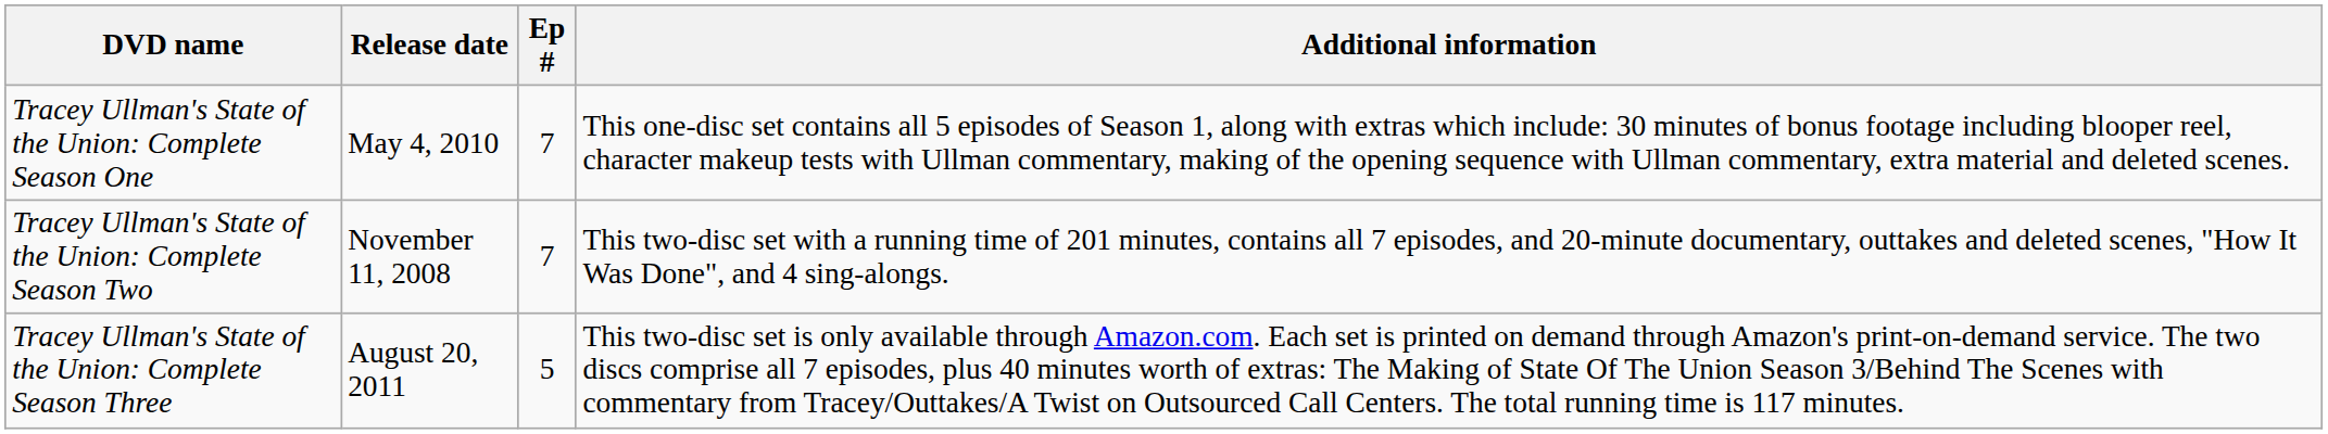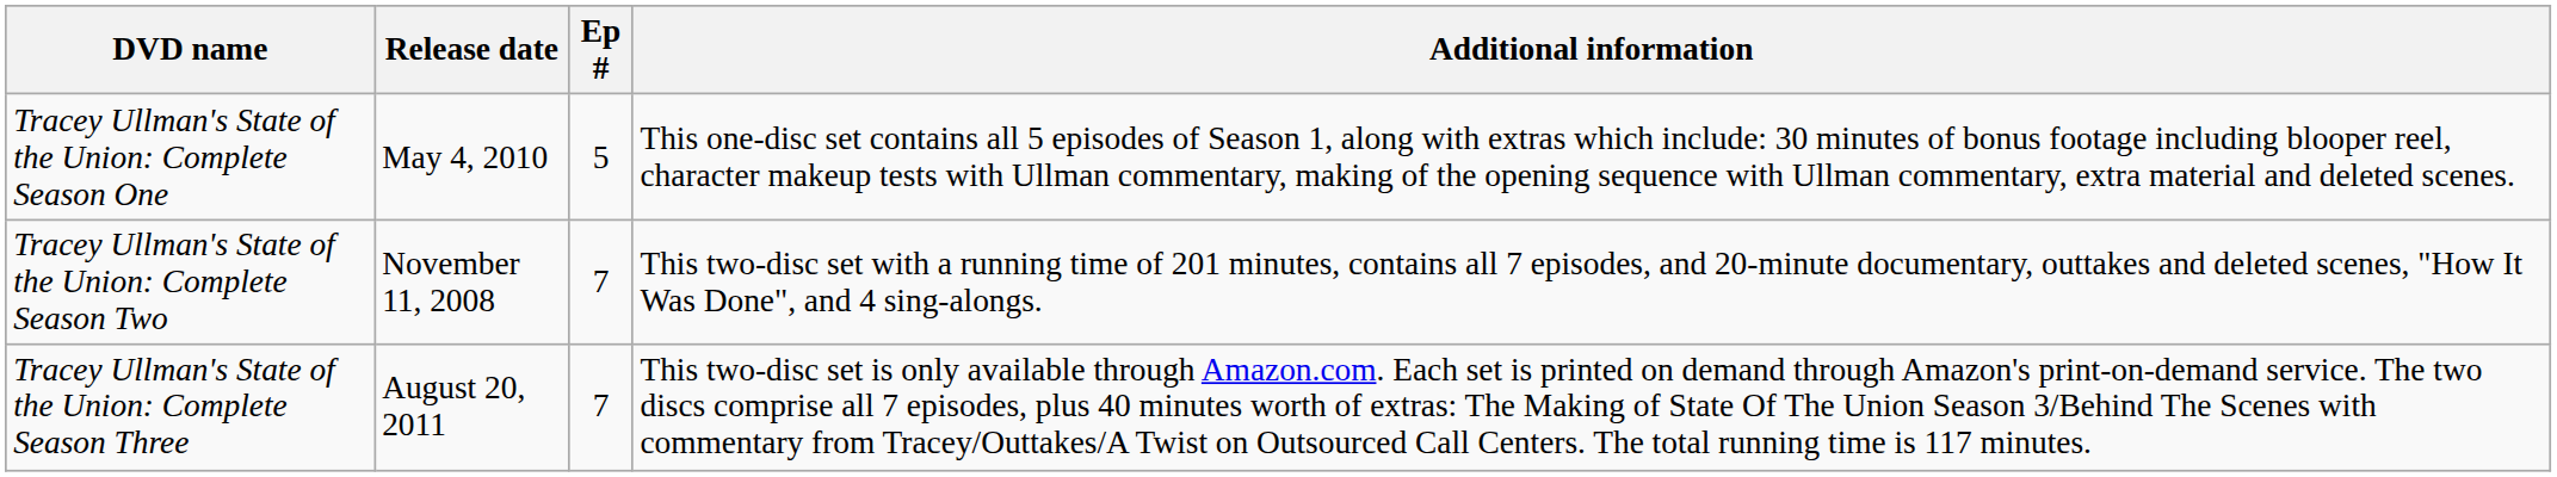 <table class="wikitable">
 <tr>
 <th>DVD name</th>
 <th>Release date</th>
 <th>Ep #</th>
 <th>Additional information</th>
 </tr>
 <tr>
 <td><em>Tracey Ullman's State of the Union: Complete Season One</em></td>
 <td>May 4, 2010</td>
-<td style="text-align:center;">7</td>
+<td style="text-align:center;">5</td>
 <td>This one-disc set contains all 5 episodes of Season 1, along with extras which include: 30 minutes of bonus footage including blooper reel, character makeup tests with Ullman commentary, making of the opening sequence with Ullman commentary, extra material and deleted scenes.</td>
 </tr>
 <tr>
 <td><em>Tracey Ullman's State of the Union: Complete Season Two</em></td>
 <td>November 11, 2008</td>
 <td style="text-align:center;">7</td>
 <td>This two-disc set with a running time of 201 minutes, contains all 7 episodes, and 20-minute documentary, outtakes and deleted scenes, "How It Was Done", and 4 sing-alongs.</td>
 </tr>
 <tr>
 <td><em>Tracey Ullman's State of the Union: Complete Season Three</em></td>
 <td>August 20, 2011</td>
-<td style="text-align:center;">5</td>
+<td style="text-align:center;">7</td>
 <td>This two-disc set is only available through <a href='#'>Amazon.com</a>.  Each set is printed on demand through Amazon's print-on-demand service.  The two discs comprise all 7 episodes, plus 40 minutes worth of extras: The Making of State Of The Union Season 3/Behind The Scenes with commentary from Tracey/Outtakes/A Twist on Outsourced Call Centers.  The total running time is 117 minutes.</td>
 </tr>
 </table>
